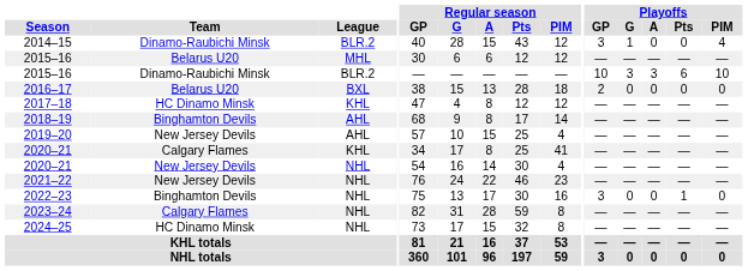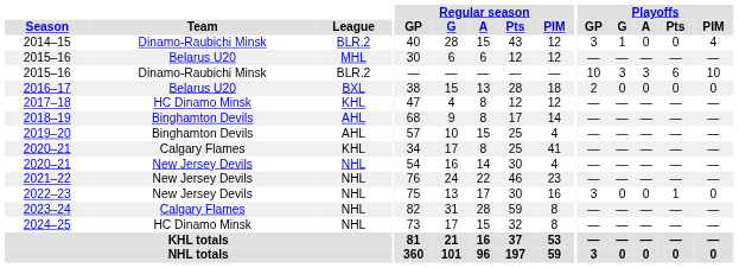 <table border="0" cellpadding="1" cellspacing="0" style="text-align:center; width:60em">
 <tr bgcolor="#e0e0e0">
 <th colspan="3" bgcolor="#ffffff"></th>
 <th rowspan="99" bgcolor="#ffffff"></th>
 <th colspan="5"><a href='#'>Regular season</a></th>
 <th rowspan="99" bgcolor="#ffffff"></th>
 <th colspan="5"><a href='#'>Playoffs</a></th>
 </tr>
 <tr bgcolor="#e0e0e0">
 <th><a href='#'>Season</a></th>
 <th>Team</th>
 <th>League</th>
 <th>GP</th>
 <th><a href='#'>G</a></th>
 <th><a href='#'>A</a></th>
 <th><a href='#'>Pts</a></th>
 <th><a href='#'>PIM</a></th>
 <th>GP</th>
 <th>G</th>
 <th>A</th>
 <th>Pts</th>
 <th>PIM</th>
 </tr>
 <tr>
 <td>2014–15</td>
 <td><a href='#'>Dinamo-Raubichi Minsk</a></td>
 <td><a href='#'>BLR.2</a></td>
 <td>40</td>
 <td>28</td>
 <td>15</td>
 <td>43</td>
 <td>12</td>
 <td>3</td>
 <td>1</td>
 <td>0</td>
 <td>0</td>
 <td>4</td>
 </tr>
 <tr bgcolor="#f0f0f0">
 <td>2015–16</td>
 <td><a href='#'>Belarus U20</a></td>
 <td><a href='#'>MHL</a></td>
 <td>30</td>
 <td>6</td>
 <td>6</td>
 <td>12</td>
 <td>12</td>
 <td>—</td>
 <td>—</td>
 <td>—</td>
 <td>—</td>
 <td>—</td>
 </tr>
 <tr>
 <td>2015–16</td>
 <td>Dinamo-Raubichi Minsk</td>
 <td>BLR.2</td>
 <td>—</td>
 <td>—</td>
 <td>—</td>
 <td>—</td>
 <td>—</td>
 <td>10</td>
 <td>3</td>
 <td>3</td>
 <td>6</td>
 <td>10</td>
 </tr>
 <tr bgcolor="#f0f0f0">
 <td><a href='#'>2016–17</a></td>
 <td><a href='#'>Belarus U20</a></td>
 <td><a href='#'>BXL</a></td>
 <td>38</td>
 <td>15</td>
 <td>13</td>
 <td>28</td>
 <td>18</td>
 <td>2</td>
 <td>0</td>
 <td>0</td>
 <td>0</td>
 <td>0</td>
 </tr>
 <tr>
 <td><a href='#'>2017–18</a></td>
 <td><a href='#'>HC Dinamo Minsk</a></td>
 <td><a href='#'>KHL</a></td>
 <td>47</td>
 <td>4</td>
 <td>8</td>
 <td>12</td>
 <td>12</td>
 <td>—</td>
 <td>—</td>
 <td>—</td>
 <td>—</td>
 <td>—</td>
 </tr>
 <tr bgcolor="#f0f0f0">
 <td><a href='#'>2018–19</a></td>
 <td><a href='#'>Binghamton Devils</a></td>
 <td><a href='#'>AHL</a></td>
 <td>68</td>
 <td>9</td>
 <td>8</td>
 <td>17</td>
 <td>14</td>
 <td>—</td>
 <td>—</td>
 <td>—</td>
 <td>—</td>
 <td>—</td>
 </tr>
 <tr>
 <td><a href='#'>2019–20</a></td>
-<td>New Jersey Devils</td>
+<td>Binghamton Devils</td>
 <td>AHL</td>
 <td>57</td>
 <td>10</td>
 <td>15</td>
 <td>25</td>
 <td>4</td>
 <td>—</td>
 <td>—</td>
 <td>—</td>
 <td>—</td>
 <td>—</td>
 </tr>
 <tr bgcolor="#f0f0f0">
 <td><a href='#'>2020–21</a></td>
 <td>Calgary Flames</td>
 <td>KHL</td>
 <td>34</td>
 <td>17</td>
 <td>8</td>
 <td>25</td>
 <td>41</td>
 <td>—</td>
 <td>—</td>
 <td>—</td>
 <td>—</td>
 <td>—</td>
 </tr>
 <tr>
 <td><a href='#'>2020–21</a></td>
 <td><a href='#'>New Jersey Devils</a></td>
 <td><a href='#'>NHL</a></td>
 <td>54</td>
 <td>16</td>
 <td>14</td>
 <td>30</td>
 <td>4</td>
 <td>—</td>
 <td>—</td>
 <td>—</td>
 <td>—</td>
 <td>—</td>
 </tr>
 <tr bgcolor="#f0f0f0">
 <td><a href='#'>2021–22</a></td>
 <td>New Jersey Devils</td>
 <td>NHL</td>
 <td>76</td>
 <td>24</td>
 <td>22</td>
 <td>46</td>
 <td>23</td>
 <td>—</td>
 <td>—</td>
 <td>—</td>
 <td>—</td>
 <td>—</td>
 </tr>
 <tr>
 <td><a href='#'>2022–23</a></td>
-<td>Binghamton Devils</td>
+<td>New Jersey Devils</td>
 <td>NHL</td>
 <td>75</td>
 <td>13</td>
 <td>17</td>
 <td>30</td>
 <td>16</td>
 <td>3</td>
 <td>0</td>
 <td>0</td>
 <td>1</td>
 <td>0</td>
 </tr>
 <tr bgcolor="#f0f0f0">
 <td><a href='#'>2023–24</a></td>
 <td><a href='#'>Calgary Flames</a></td>
 <td>NHL</td>
 <td>82</td>
 <td>31</td>
 <td>28</td>
 <td>59</td>
 <td>8</td>
 <td>—</td>
 <td>—</td>
 <td>—</td>
 <td>—</td>
 <td>—</td>
 </tr>
 <tr>
 <td><a href='#'>2024–25</a></td>
 <td>HC Dinamo Minsk</td>
 <td>NHL</td>
 <td>73</td>
 <td>17</td>
 <td>15</td>
 <td>32</td>
 <td>8</td>
 <td>—</td>
 <td>—</td>
 <td>—</td>
 <td>—</td>
 <td>—</td>
 </tr>
 <tr bgcolor="#e0e0e0">
 <th colspan="3">KHL totals</th>
 <th>81</th>
 <th>21</th>
 <th>16</th>
 <th>37</th>
 <th>53</th>
 <th>—</th>
 <th>—</th>
 <th>—</th>
 <th>—</th>
 <th>—</th>
 </tr>
 <tr bgcolor="#e0e0e0">
 <th colspan="3">NHL totals</th>
 <th>360</th>
 <th>101</th>
 <th>96</th>
 <th>197</th>
 <th>59</th>
 <th>3</th>
 <th>0</th>
 <th>0</th>
 <th>0</th>
 <th>0</th>
 </tr>
 </table>
